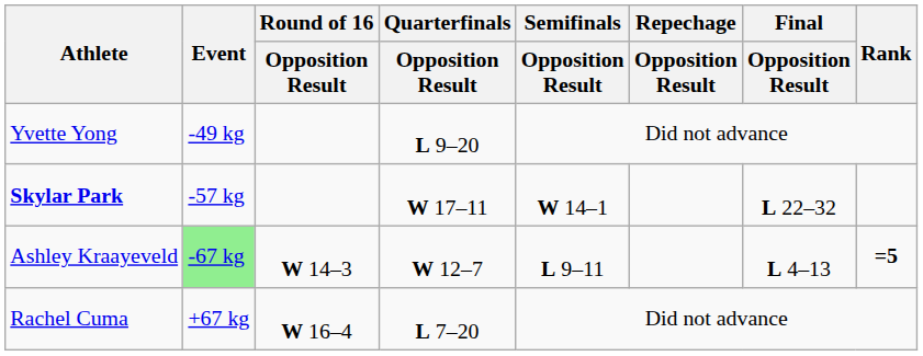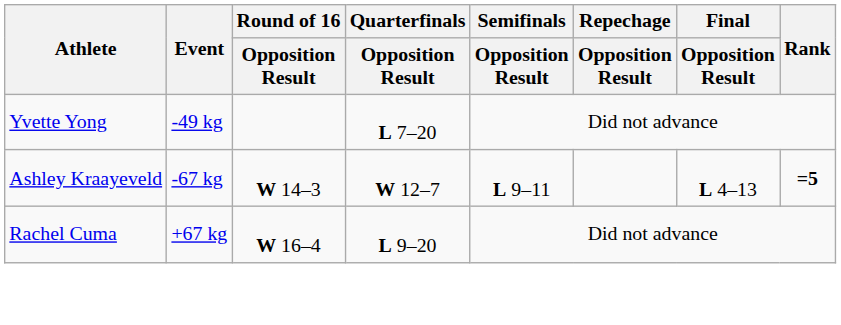 <table class="wikitable" style="font-size:90%">
 <tr>
 <th rowspan="2">Athlete</th>
 <th rowspan="2">Event</th>
 <th>Round of 16</th>
 <th>Quarterfinals</th>
 <th>Semifinals</th>
 <th>Repechage</th>
 <th>Final</th>
 <th rowspan="2">Rank</th>
 </tr>
 <tr>
 <th>Opposition<br>Result</th>
 <th>Opposition<br>Result</th>
 <th>Opposition<br>Result</th>
 <th>Opposition<br>Result</th>
 <th>Opposition<br>Result</th>
 </tr>
 <tr align=center>
 <td align=left><a href='#'>Yvette Yong</a></td>
 <td align=left><a href='#'>-49 kg</a></td>
 <td></td>
-<td><br><strong>L</strong> 9–20</td>
+<td><br><strong>L</strong> 7–20</td>
 <td colspan=4>Did not advance</td>
 </tr>
 <tr align=center>
-<td align=left><strong><a href='#'>Skylar Park</a></strong></td>
-<td align=left><a href='#'>-57 kg</a></td>
-<td></td>
-<td><br><strong>W</strong> 17–11</td>
-<td><br><strong>W</strong> 14–1</td>
-<td></td>
-<td><br><strong>L</strong> 22–32</td>
-<td></td>
-</tr>
-<tr align=center>
 <td align=left><a href='#'>Ashley Kraayeveld</a></td>
-<td align=left style="background: lightgreen;"><a href='#'>-67 kg</a></td>
+<td align=left><a href='#'>-67 kg</a></td>
 <td><br><strong>W</strong> 14–3</td>
 <td><br><strong>W</strong> 12–7</td>
 <td><br><strong>L</strong> 9–11</td>
 <td></td>
 <td><br><strong>L</strong> 4–13</td>
 <td><strong>=5</strong></td>
 </tr>
 <tr align=center>
 <td align=left><a href='#'>Rachel Cuma</a></td>
 <td align=left><a href='#'>+67 kg</a></td>
 <td><br><strong>W</strong> 16–4</td>
-<td><br><strong>L</strong> 7–20</td>
+<td><br><strong>L</strong> 9–20</td>
 <td colspan=4>Did not advance</td>
 </tr>
 </table>
